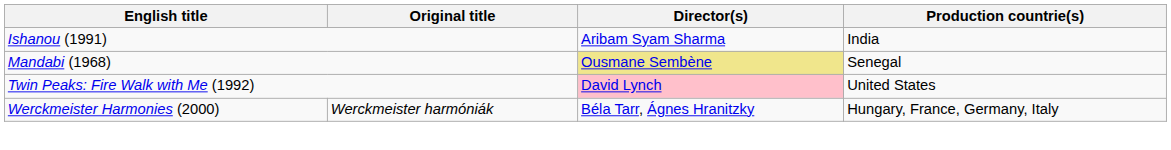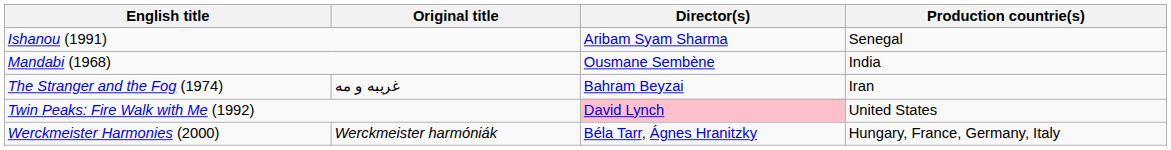 <table class="sortable wikitable" style="width:100%; margin-bottom:4px">
 <tr>
 <th scope="col">English title</th>
 <th scope="col">Original title</th>
 <th scope="col">Director(s)</th>
 <th scope="col">Production countrie(s)</th>
 </tr>
 <tr>
 <td colspan="2"><em><a href='#'>Ishanou</a></em> (1991)</td>
 <td><a href='#'>Aribam Syam Sharma</a></td>
+<td>Senegal</td>
+</tr>
+<tr>
+<td colspan="2"><em><a href='#'>Mandabi</a></em> (1968)</td>
+<td><a href='#'>Ousmane Sembène</a></td>
 <td>India</td>
 </tr>
 <tr>
-<td colspan="2"><em><a href='#'>Mandabi</a></em> (1968)</td>
-<td style="background: khaki;"><a href='#'>Ousmane Sembène</a></td>
-<td>Senegal</td>
+<td><em><a href='#'>The Stranger and the Fog</a></em> (1974)</td>
+<td>غریبه و مه</td>
+<td><a href='#'>Bahram Beyzai</a></td>
+<td>Iran</td>
 </tr>
 <tr>
 <td colspan="2"><em><a href='#'>Twin Peaks: Fire Walk with Me</a></em> (1992)</td>
 <td style="background: pink;"><a href='#'>David Lynch</a></td>
 <td>United States</td>
 </tr>
 <tr>
 <td><em><a href='#'>Werckmeister Harmonies</a></em> (2000)</td>
 <td><em>Werckmeister harmóniák</em></td>
 <td><a href='#'>Béla Tarr</a>, <a href='#'>Ágnes Hranitzky</a></td>
 <td>Hungary, France, Germany, Italy</td>
 </tr>
 </table>
